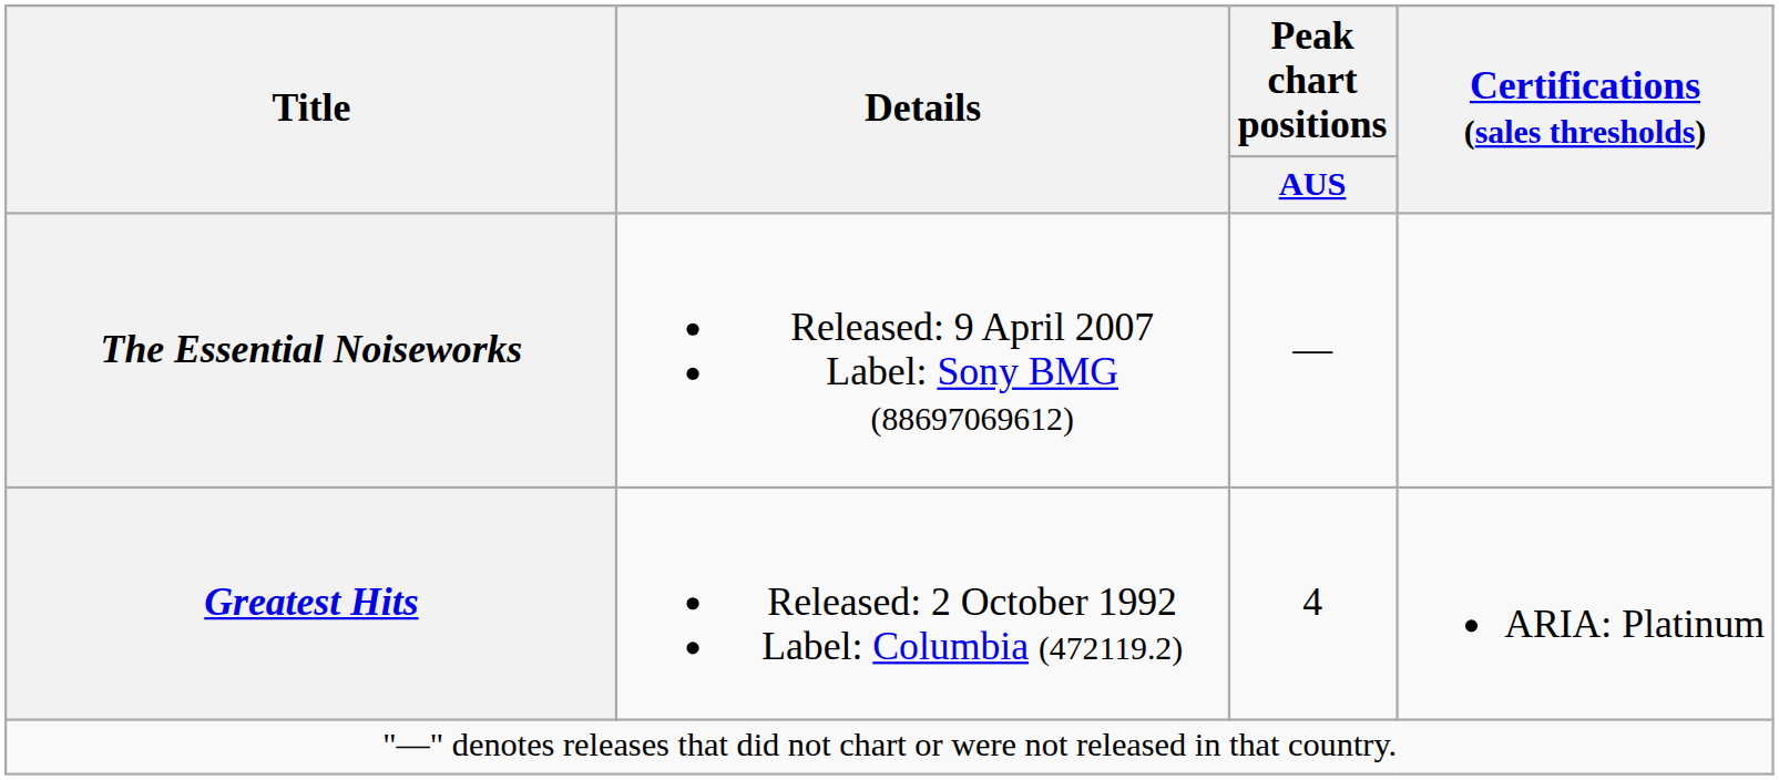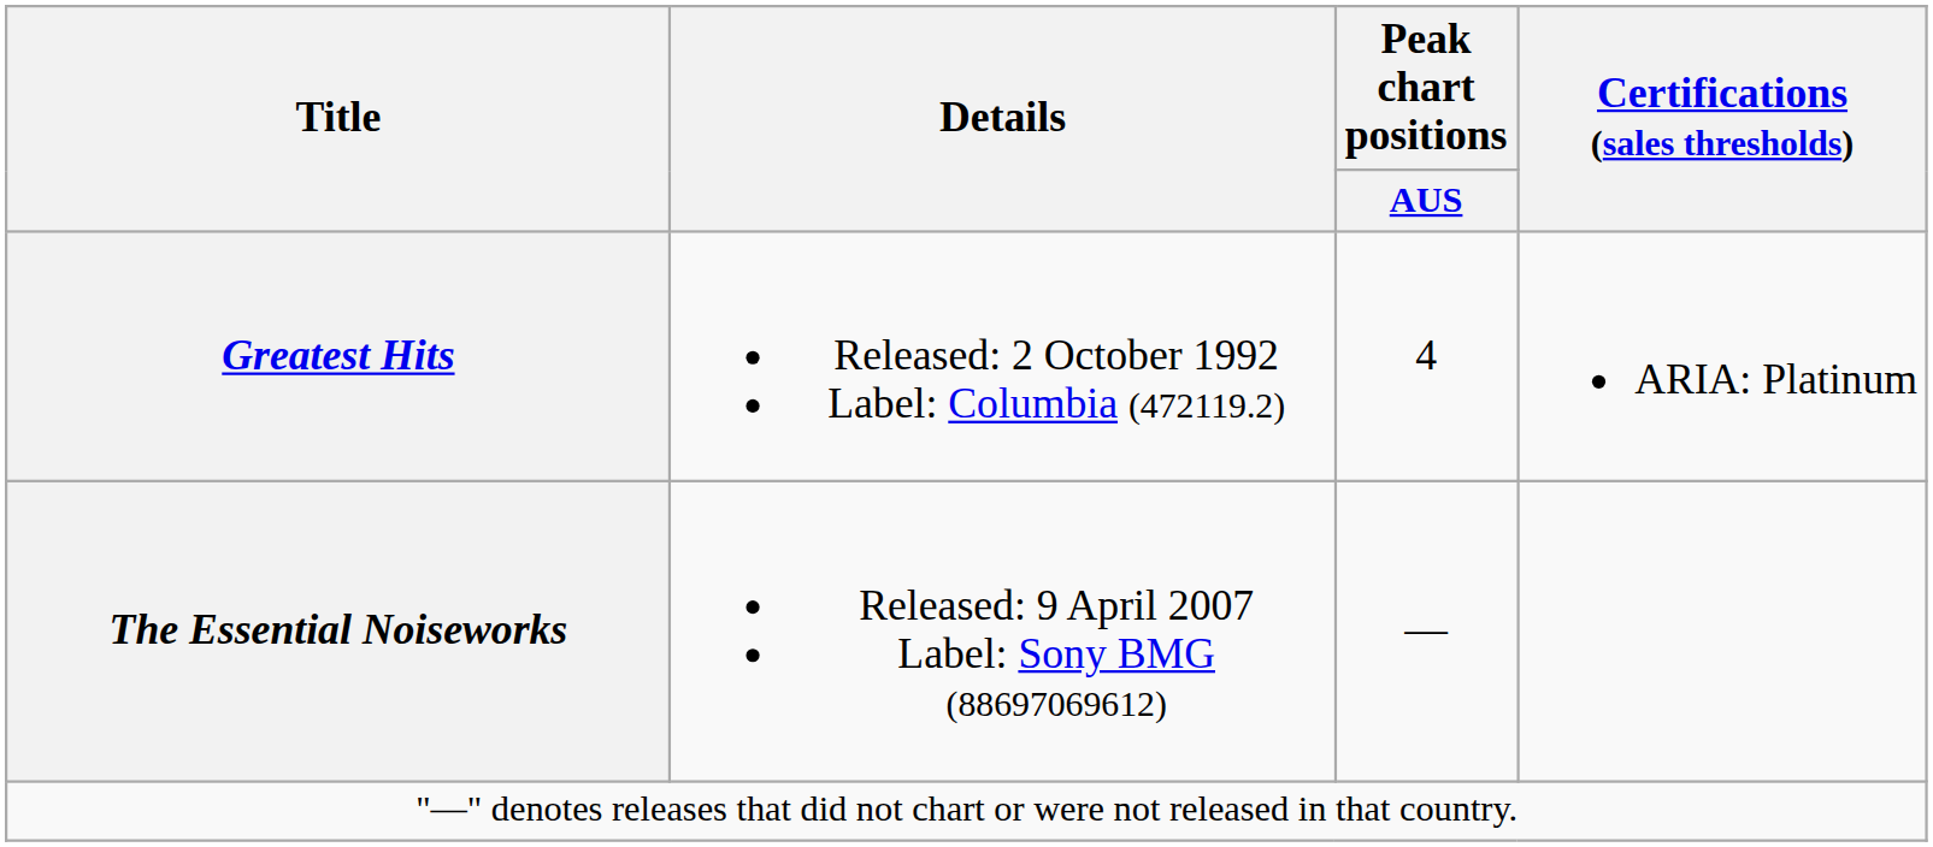 <table class="wikitable plainrowheaders" style="text-align:center;" border="1">
 <tr>
 <th rowspan="2" width="240">Title</th>
 <th rowspan="2" width="240">Details</th>
 <th colspan="1">Peak chart positions</th>
 <th rowspan="2"><a href='#'>Certifications</a><br><small>(<a href='#'>sales thresholds</a>)</small></th>
 </tr>
 <tr>
 <th style="width:3em;font-size:85%"><a href='#'>AUS</a><br></th>
 </tr>
 <tr>
+<th scope="row"><em><a href='#'>Greatest Hits</a></em></th>
+<td><br><ul><li>Released: 2 October 1992</li><li>Label: <a href='#'>Columbia</a> <small>(472119.2)</small></li></ul></td>
+<td align="center">4</td>
+<td><br><ul><li>ARIA: Platinum</li></ul></td>
+</tr>
+<tr>
 <th scope="row"><em>The Essential Noiseworks</em></th>
 <td><br><ul><li>Released: 9 April 2007</li><li>Label: <a href='#'>Sony BMG</a> <small>(88697069612)</small></li></ul></td>
 <td align="center">—</td>
 <td></td>
 </tr>
 <tr>
-<th scope="row"><em><a href='#'>Greatest Hits</a></em></th>
-<td><br><ul><li>Released: 2 October 1992</li><li>Label: <a href='#'>Columbia</a> <small>(472119.2)</small></li></ul></td>
-<td align="center">4</td>
-<td><br><ul><li>ARIA: Platinum</li></ul></td>
-</tr>
-<tr>
 <td align="center" colspan="4" style="font-size: 85%">"—" denotes releases that did not chart or were not released in that country.</td>
 </tr>
 </table>
